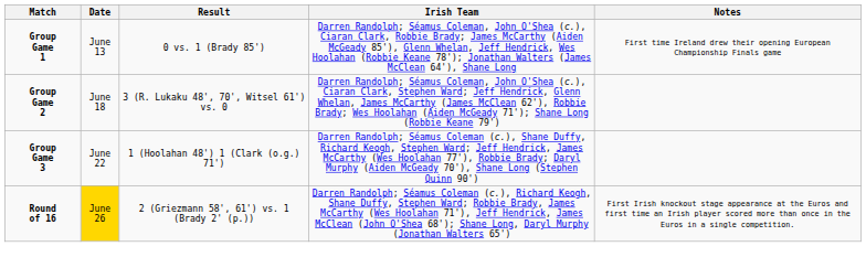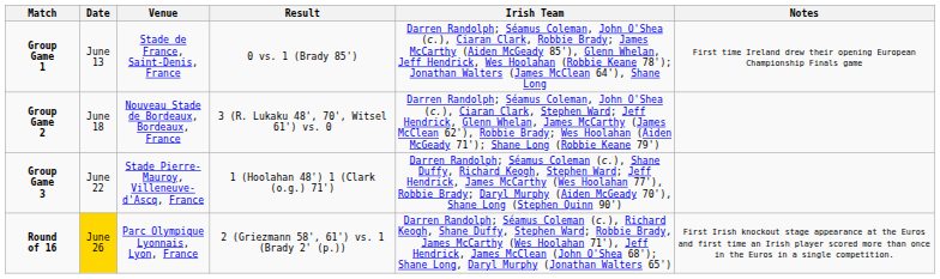 <table class="wikitable">
 <tr style="background:#efefef">
 <th width=8%>Match</th>
 <th width=4%>Date</th>
+<th width=10%>Venue</th>
 <th width=20%>Result</th>
 <th width=30%>Irish Team</th>
 <th width=28%>Notes</th>
 </tr>
 <tr align="center">
 <td><strong>Group <br>Game<br> 1</strong></td>
 <td>June 13</td>
+<td><a href='#'>Stade de France</a>,<br><a href='#'>Saint-Denis</a>, <a href='#'>France</a></td>
 <td> 0 vs.  1 (Brady 85') </td>
 <td><a href='#'>Darren Randolph</a>; <a href='#'>Séamus Coleman</a>, <a href='#'>John O'Shea</a> (<em>c.</em>), <a href='#'>Ciaran Clark</a>, <a href='#'>Robbie Brady</a>; <a href='#'>James McCarthy</a> (<a href='#'>Aiden McGeady</a> 85'), <a href='#'>Glenn Whelan</a>, <a href='#'>Jeff Hendrick</a>, <a href='#'>Wes Hoolahan</a> (<a href='#'>Robbie Keane</a> 78'); <a href='#'>Jonathan Walters</a> (<a href='#'>James McClean</a> 64'), <a href='#'>Shane Long</a></td>
 <td><small>First time Ireland drew their opening European Championship Finals game</small></td>
 </tr>
 <tr align="center">
 <td><strong>Group<br> Game <br>2</strong></td>
 <td>June 18</td>
+<td><a href='#'>Nouveau Stade de Bordeaux</a>,<br><a href='#'>Bordeaux</a>, <a href='#'>France</a></td>
 <td> 3 (R. Lukaku 48', 70', Witsel 61') vs.  0 </td>
 <td><a href='#'>Darren Randolph</a>; <a href='#'>Séamus Coleman</a>, <a href='#'>John O'Shea</a> (<em>c.</em>), <a href='#'>Ciaran Clark</a>, <a href='#'>Stephen Ward</a>; <a href='#'>Jeff Hendrick</a>, <a href='#'>Glenn Whelan</a>, <a href='#'>James McCarthy</a> (<a href='#'>James McClean</a> 62'), <a href='#'>Robbie Brady</a>; <a href='#'>Wes Hoolahan</a> (<a href='#'>Aiden McGeady</a> 71'); <a href='#'>Shane Long</a> (<a href='#'>Robbie Keane</a> 79')</td>
 <td></td>
 </tr>
 <tr align="center">
 <td><strong>Group <br>Game<br> 3</strong></td>
 <td>June 22</td>
+<td><a href='#'>Stade Pierre-Mauroy</a>,<br><a href='#'>Villeneuve-d'Ascq</a>, <a href='#'>France</a></td>
 <td> 1 (Hoolahan 48')  1 (Clark (o.g.) 71') </td>
 <td><a href='#'>Darren Randolph</a>; <a href='#'>Séamus Coleman</a> (<em>c.</em>), <a href='#'>Shane Duffy</a>, <a href='#'>Richard Keogh</a>, <a href='#'>Stephen Ward</a>; <a href='#'>Jeff Hendrick</a>, <a href='#'>James McCarthy</a> (<a href='#'>Wes Hoolahan</a> 77'), <a href='#'>Robbie Brady</a>; <a href='#'>Daryl Murphy</a> (<a href='#'>Aiden McGeady</a> 70'), <a href='#'>Shane Long</a> (<a href='#'>Stephen Quinn</a> 90')</td>
 <td></td>
 </tr>
 <tr align="center">
 <td><strong>Round <br>of 16</strong></td>
 <td style="background: gold;">June 26</td>
+<td><a href='#'>Parc Olympique Lyonnais</a>,<br><a href='#'>Lyon</a>, <a href='#'>France</a></td>
 <td> 2 (Griezmann 58', 61') vs.  1 (Brady 2' (p.)) </td>
 <td><a href='#'>Darren Randolph</a>; <a href='#'>Séamus Coleman</a> (<em>c.</em>), <a href='#'>Richard Keogh</a>, <a href='#'>Shane Duffy</a>, <a href='#'>Stephen Ward</a>; <a href='#'>Robbie Brady</a>, <a href='#'>James McCarthy</a> (<a href='#'>Wes Hoolahan</a> 71'), <a href='#'>Jeff Hendrick</a>, <a href='#'>James McClean</a> (<a href='#'>John O'Shea</a> 68'); <a href='#'>Shane Long</a>, <a href='#'>Daryl Murphy</a> (<a href='#'>Jonathan Walters</a> 65')</td>
 <td><small>First Irish knockout stage appearance at the Euros and first time an Irish player scored more than once in the Euros in a single competition.</small></td>
 </tr>
 </table>
